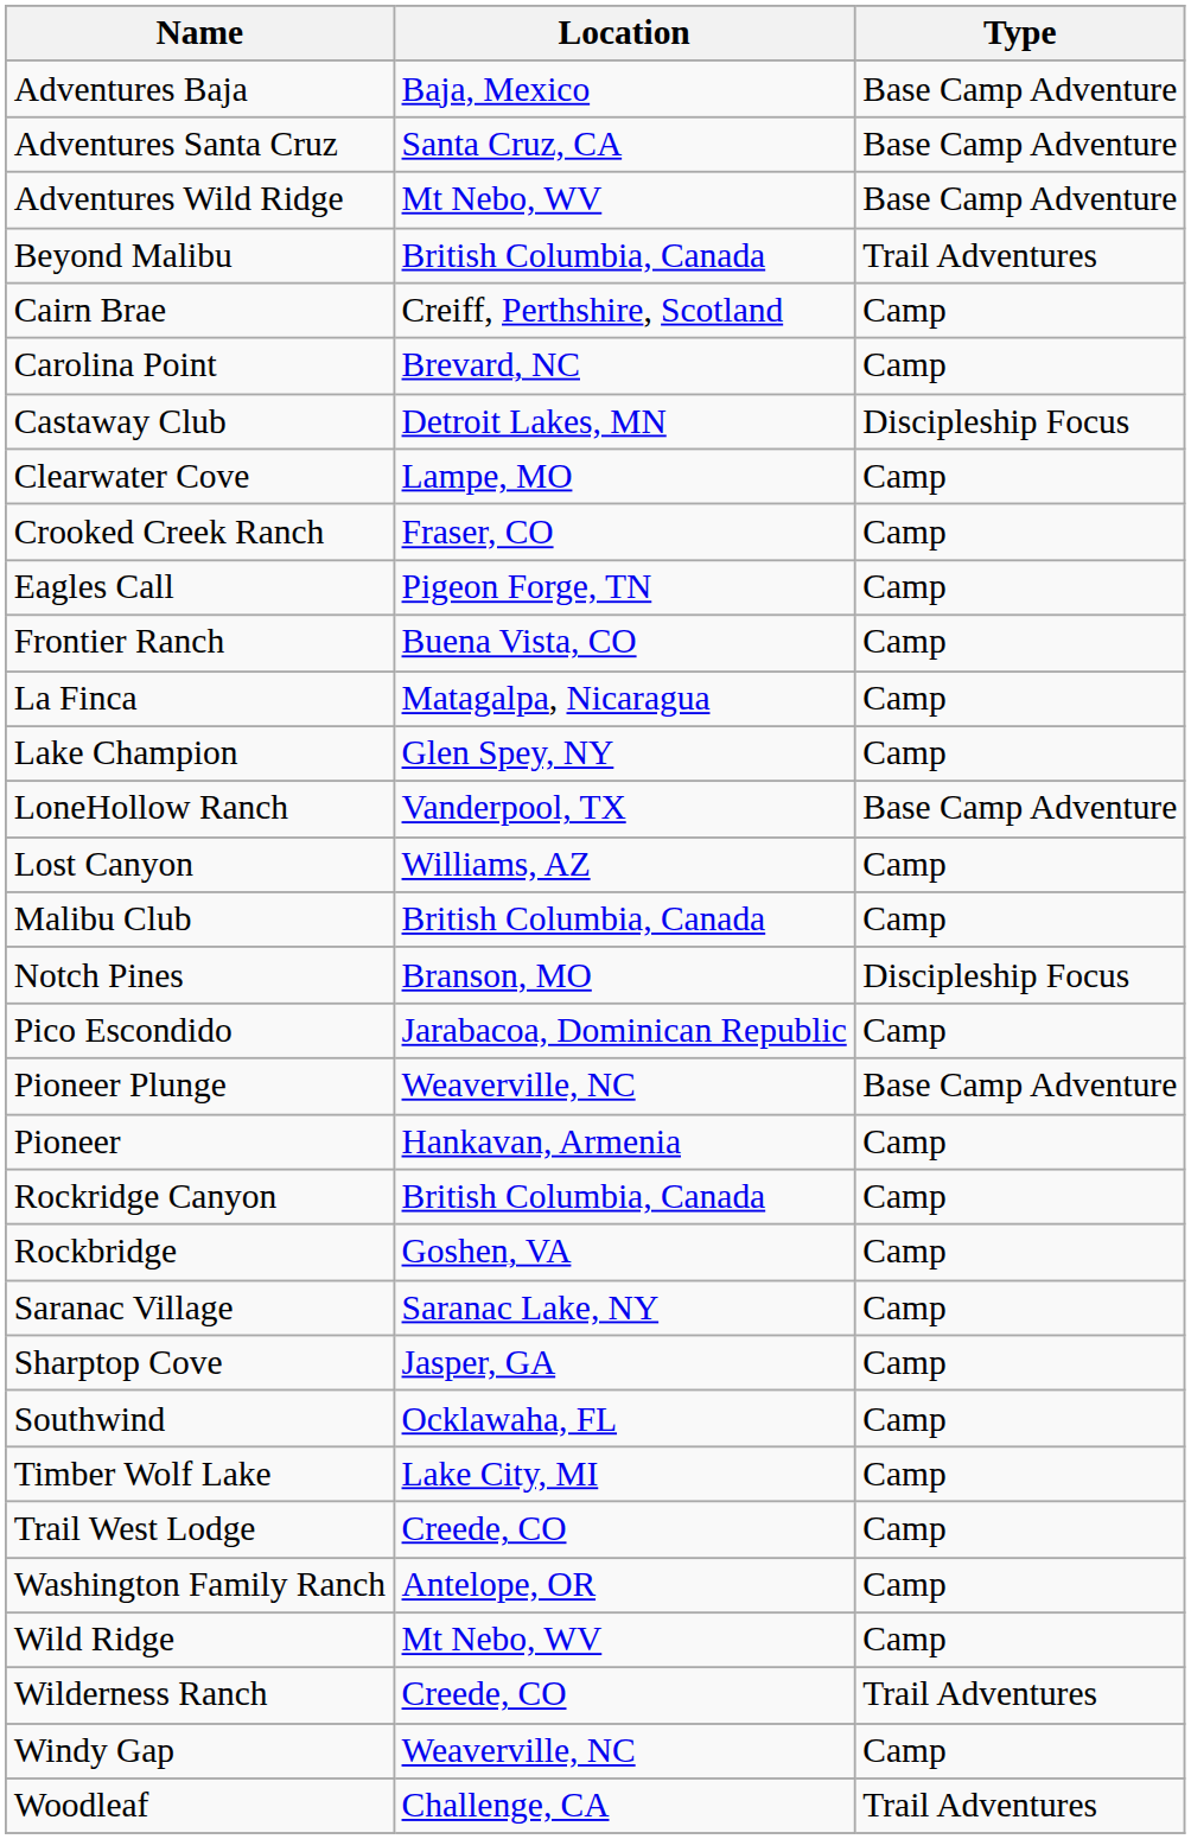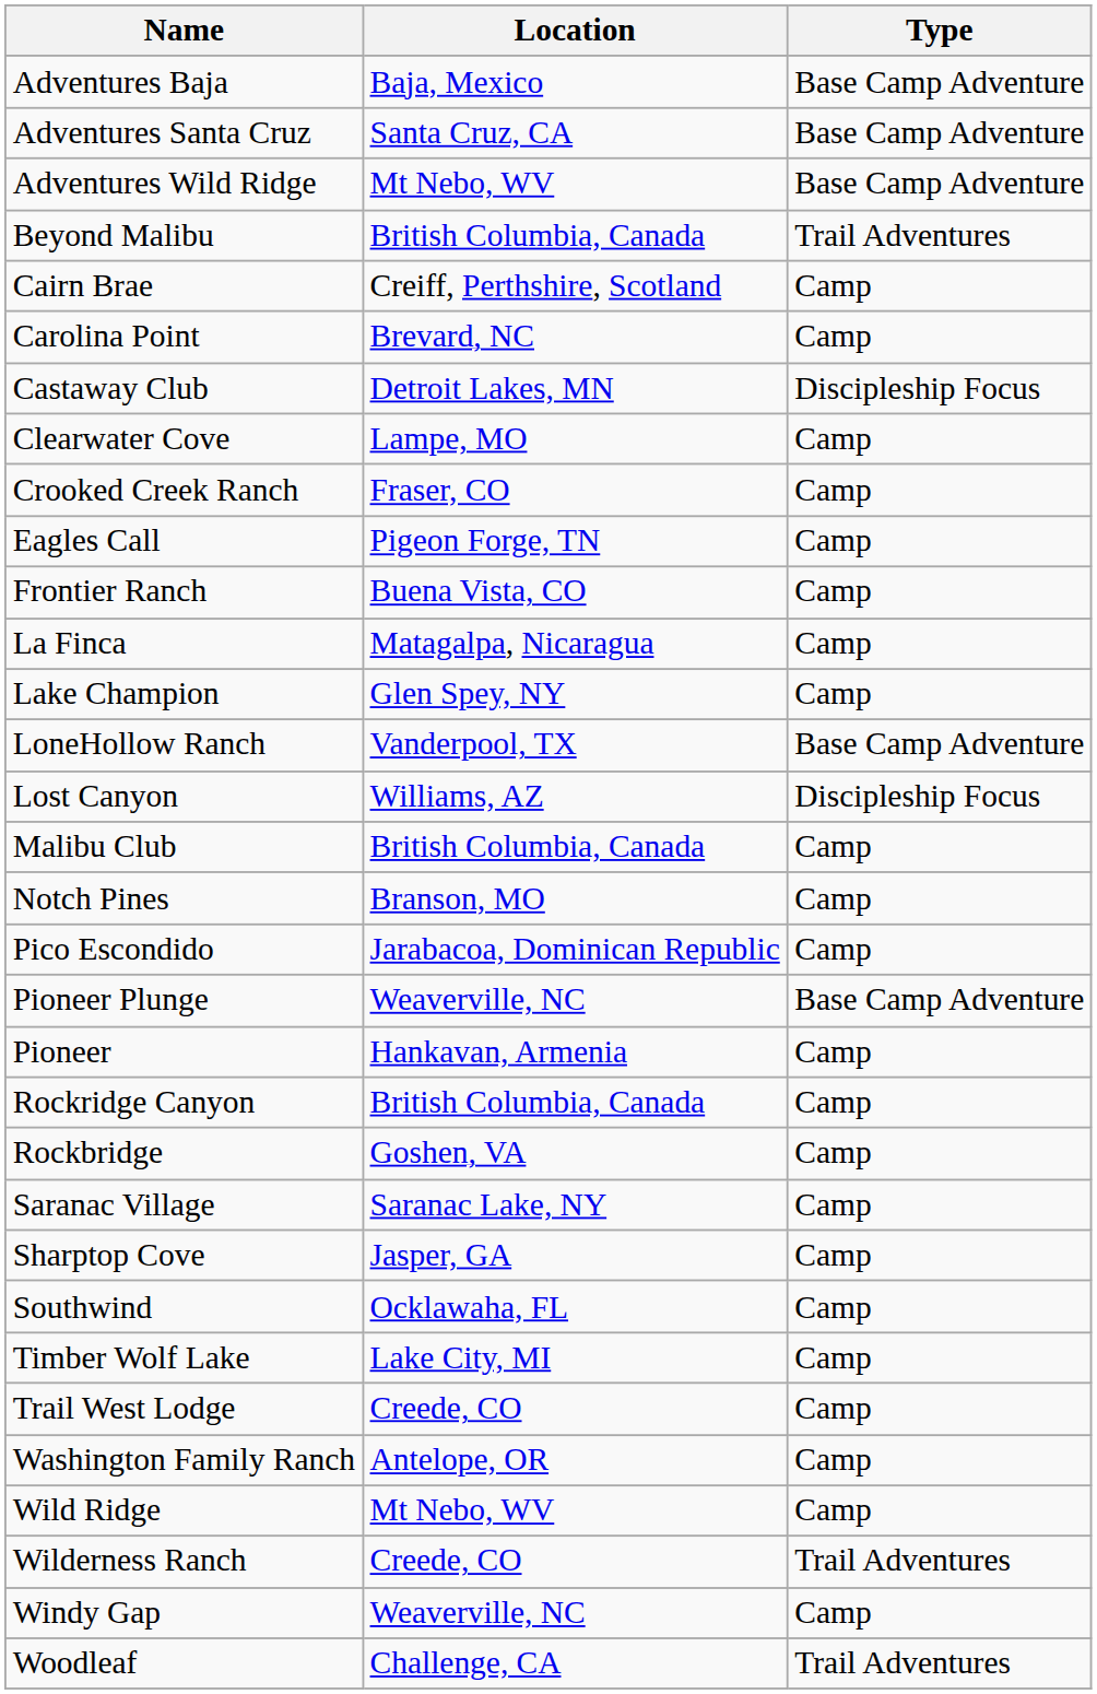 <table class="wikitable">
 <tr>
 <th>Name</th>
 <th>Location</th>
 <th>Type</th>
 </tr>
 <tr>
 <td>Adventures Baja</td>
 <td><a href='#'>Baja, Mexico</a></td>
 <td>Base Camp Adventure</td>
 </tr>
 <tr>
 <td>Adventures Santa Cruz</td>
 <td><a href='#'>Santa Cruz, CA</a></td>
 <td>Base Camp Adventure</td>
 </tr>
 <tr>
 <td>Adventures Wild Ridge</td>
 <td><a href='#'>Mt Nebo, WV</a></td>
 <td>Base Camp Adventure</td>
 </tr>
 <tr>
 <td>Beyond Malibu</td>
 <td><a href='#'>British Columbia, Canada</a></td>
 <td>Trail Adventures</td>
 </tr>
 <tr>
 <td>Cairn Brae</td>
 <td>Creiff, <a href='#'>Perthshire</a>, <a href='#'>Scotland</a></td>
 <td>Camp</td>
 </tr>
 <tr>
 <td>Carolina Point</td>
 <td><a href='#'>Brevard, NC</a></td>
 <td>Camp</td>
 </tr>
 <tr>
 <td>Castaway Club</td>
 <td><a href='#'>Detroit Lakes, MN</a></td>
 <td>Discipleship Focus</td>
 </tr>
 <tr>
 <td>Clearwater Cove</td>
 <td><a href='#'>Lampe, MO</a></td>
 <td>Camp</td>
 </tr>
 <tr>
 <td>Crooked Creek Ranch</td>
 <td><a href='#'>Fraser, CO</a></td>
 <td>Camp</td>
 </tr>
 <tr>
 <td>Eagles Call</td>
 <td><a href='#'>Pigeon Forge, TN</a></td>
 <td>Camp</td>
 </tr>
 <tr>
 <td>Frontier Ranch</td>
 <td><a href='#'>Buena Vista, CO</a></td>
 <td>Camp</td>
 </tr>
 <tr>
 <td>La Finca</td>
 <td><a href='#'>Matagalpa</a>, <a href='#'>Nicaragua</a></td>
 <td>Camp</td>
 </tr>
 <tr>
 <td>Lake Champion</td>
 <td><a href='#'>Glen Spey, NY</a></td>
 <td>Camp</td>
 </tr>
 <tr>
 <td>LoneHollow Ranch</td>
 <td><a href='#'>Vanderpool, TX</a></td>
 <td>Base Camp Adventure</td>
 </tr>
 <tr>
 <td>Lost Canyon</td>
 <td><a href='#'>Williams, AZ</a></td>
-<td>Camp</td>
+<td>Discipleship Focus</td>
 </tr>
 <tr>
 <td>Malibu Club</td>
 <td><a href='#'>British Columbia, Canada</a></td>
 <td>Camp</td>
 </tr>
 <tr>
 <td>Notch Pines</td>
 <td><a href='#'>Branson, MO</a></td>
-<td>Discipleship Focus</td>
+<td>Camp</td>
 </tr>
 <tr>
 <td>Pico Escondido</td>
 <td><a href='#'>Jarabacoa, Dominican Republic</a></td>
 <td>Camp</td>
 </tr>
 <tr>
 <td>Pioneer Plunge</td>
 <td><a href='#'>Weaverville, NC</a></td>
 <td>Base Camp Adventure</td>
 </tr>
 <tr>
 <td>Pioneer</td>
 <td><a href='#'>Hankavan, Armenia</a></td>
 <td>Camp</td>
 </tr>
 <tr>
 <td>Rockridge Canyon</td>
 <td><a href='#'>British Columbia, Canada</a></td>
 <td>Camp</td>
 </tr>
 <tr>
 <td>Rockbridge</td>
 <td><a href='#'>Goshen, VA</a></td>
 <td>Camp</td>
 </tr>
 <tr>
 <td>Saranac Village</td>
 <td><a href='#'>Saranac Lake, NY</a></td>
 <td>Camp</td>
 </tr>
 <tr>
 <td>Sharptop Cove</td>
 <td><a href='#'>Jasper, GA</a></td>
 <td>Camp</td>
 </tr>
 <tr>
 <td>Southwind</td>
 <td><a href='#'>Ocklawaha, FL</a></td>
 <td>Camp</td>
 </tr>
 <tr>
 <td>Timber Wolf Lake</td>
 <td><a href='#'>Lake City, MI</a></td>
 <td>Camp</td>
 </tr>
 <tr>
 <td>Trail West Lodge</td>
 <td><a href='#'>Creede, CO</a></td>
 <td>Camp</td>
 </tr>
 <tr>
 <td>Washington Family Ranch</td>
 <td><a href='#'>Antelope, OR</a></td>
 <td>Camp</td>
 </tr>
 <tr>
 <td>Wild Ridge</td>
 <td><a href='#'>Mt Nebo, WV</a></td>
 <td>Camp</td>
 </tr>
 <tr>
 <td>Wilderness Ranch</td>
 <td><a href='#'>Creede, CO</a></td>
 <td>Trail Adventures</td>
 </tr>
 <tr>
 <td>Windy Gap</td>
 <td><a href='#'>Weaverville, NC</a></td>
 <td>Camp</td>
 </tr>
 <tr>
 <td>Woodleaf</td>
 <td><a href='#'>Challenge, CA</a></td>
 <td>Trail Adventures</td>
 </tr>
 </table>
